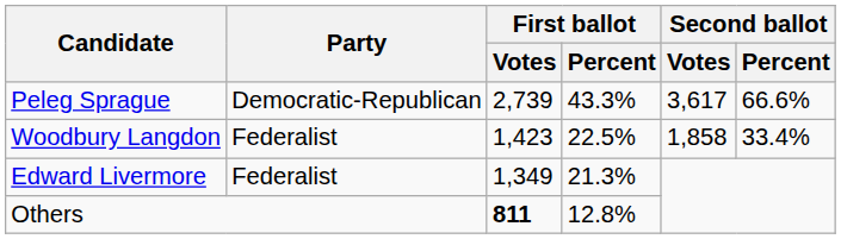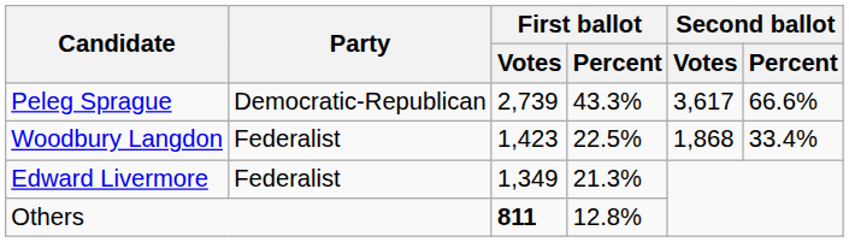 <table class=wikitable>
 <tr>
 <th rowspan=2>Candidate</th>
 <th rowspan=2>Party</th>
 <th colspan=2>First ballot</th>
 <th colspan=2>Second ballot</th>
 </tr>
 <tr>
 <th>Votes</th>
 <th>Percent</th>
 <th>Votes</th>
 <th>Percent</th>
 </tr>
 <tr>
 <td><a href='#'>Peleg Sprague</a></td>
 <td>Democratic-Republican</td>
 <td>2,739</td>
 <td>43.3%</td>
 <td>3,617</td>
 <td>66.6%</td>
 </tr>
 <tr>
 <td><a href='#'>Woodbury Langdon</a></td>
 <td>Federalist</td>
 <td>1,423</td>
 <td>22.5%</td>
-<td>1,858</td>
+<td>1,868</td>
 <td>33.4%</td>
 </tr>
 <tr>
 <td><a href='#'>Edward Livermore</a></td>
 <td>Federalist</td>
 <td>1,349</td>
 <td>21.3%</td>
 </tr>
 <tr>
 <td colspan=2>Others</td>
 <td><strong>811</strong></td>
 <td>12.8%</td>
 </tr>
 </table>
